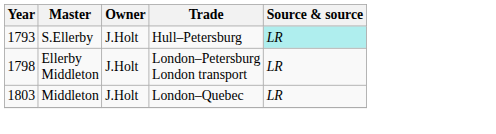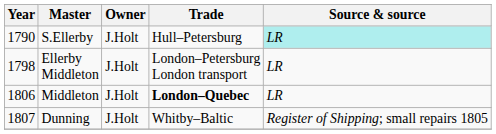 <table class=" wikitable">
 <tr>
 <th>Year</th>
 <th>Master</th>
 <th>Owner</th>
 <th>Trade</th>
 <th>Source & source</th>
 </tr>
 <tr>
-<td>1793</td>
+<td>1790</td>
 <td>S.Ellerby</td>
 <td>J.Holt</td>
 <td>Hull–Petersburg</td>
 <td style="background: paleturquoise;"><em>LR</em></td>
 </tr>
 <tr>
 <td>1798</td>
 <td>Ellerby<br>Middleton</td>
 <td>J.Holt</td>
 <td>London–Petersburg<br>London transport</td>
 <td><em>LR</em></td>
 </tr>
 <tr>
-<td>1803</td>
+<td>1806</td>
 <td>Middleton</td>
 <td>J.Holt</td>
-<td>London–Quebec</td>
+<td><strong>London–Quebec</strong></td>
 <td><em>LR</em></td>
+</tr>
+<tr>
+<td>1807</td>
+<td>Dunning</td>
+<td>J.Holt</td>
+<td>Whitby–Baltic</td>
+<td><em>Register of Shipping</em>; small repairs 1805</td>
 </tr>
 <tr>
 </tr>
 </table>
